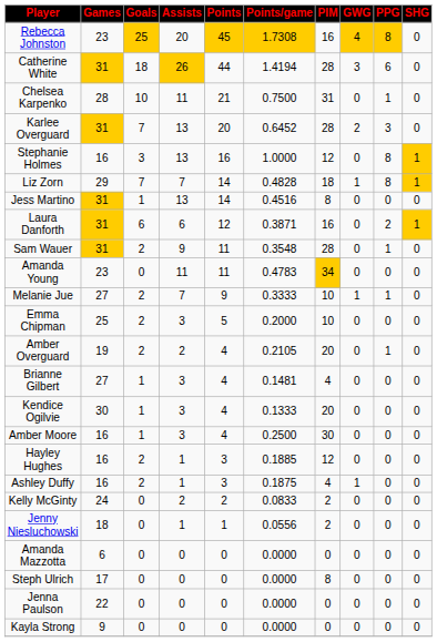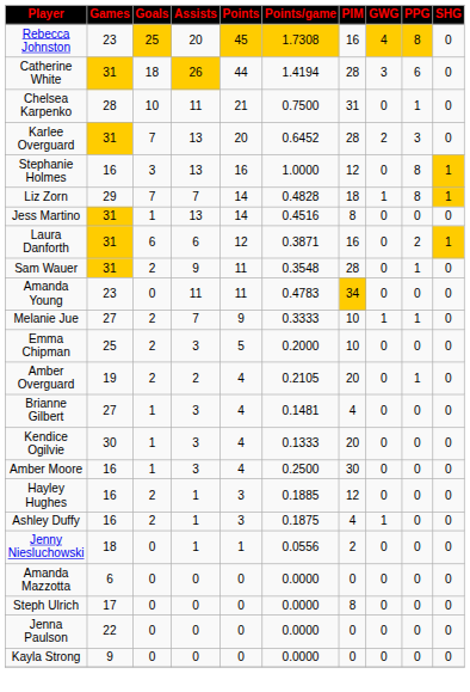 <table class="wikitable" width="80%">
 <tr align="center"  style="background:black;color:red;">
 <td><strong>Player</strong></td>
 <td><strong>Games</strong></td>
 <td><strong>Goals</strong></td>
 <td><strong>Assists</strong></td>
 <td><strong>Points</strong></td>
 <td><strong>Points/game</strong></td>
 <td><strong>PIM</strong></td>
 <td><strong>GWG</strong></td>
 <td><strong>PPG</strong></td>
 <td><strong>SHG</strong></td>
 </tr>
 <tr align="center" bgcolor="">
 <td><a href='#'>Rebecca Johnston</a></td>
 <td>23</td>
 <td bgcolor="#FFCC00">25</td>
 <td>20</td>
 <td bgcolor="#FFCC00">45</td>
 <td bgcolor="#FFCC00">1.7308</td>
 <td>16</td>
 <td bgcolor="#FFCC00">4</td>
 <td bgcolor="#FFCC00">8</td>
 <td>0</td>
 </tr>
 <tr align="center" bgcolor="">
 <td>Catherine White</td>
 <td bgcolor="#FFCC00">31</td>
 <td>18</td>
 <td bgcolor="#FFCC00">26</td>
 <td>44</td>
 <td>1.4194</td>
 <td>28</td>
 <td>3</td>
 <td>6</td>
 <td>0</td>
 </tr>
 <tr align="center" bgcolor="">
 <td>Chelsea Karpenko</td>
 <td>28</td>
 <td>10</td>
 <td>11</td>
 <td>21</td>
 <td>0.7500</td>
 <td>31</td>
 <td>0</td>
 <td>1</td>
 <td>0</td>
 </tr>
 <tr align="center" bgcolor="">
 <td>Karlee Overguard</td>
 <td bgcolor="#FFCC00">31</td>
 <td>7</td>
 <td>13</td>
 <td>20</td>
 <td>0.6452</td>
 <td>28</td>
 <td>2</td>
 <td>3</td>
 <td>0</td>
 </tr>
 <tr align="center" bgcolor="">
 <td>Stephanie Holmes</td>
 <td>16</td>
 <td>3</td>
 <td>13</td>
 <td>16</td>
 <td>1.0000</td>
 <td>12</td>
 <td>0</td>
 <td>8</td>
 <td bgcolor="#FFCC00">1</td>
 </tr>
 <tr align="center" bgcolor="">
 <td>Liz Zorn</td>
 <td>29</td>
 <td>7</td>
 <td>7</td>
 <td>14</td>
 <td>0.4828</td>
 <td>18</td>
 <td>1</td>
 <td>8</td>
 <td bgcolor="#FFCC00">1</td>
 </tr>
 <tr align="center" bgcolor="">
 <td>Jess Martino</td>
 <td bgcolor="#FFCC00">31</td>
 <td>1</td>
 <td>13</td>
 <td>14</td>
 <td>0.4516</td>
 <td>8</td>
 <td>0</td>
 <td>0</td>
 <td>0</td>
 </tr>
 <tr align="center" bgcolor="">
 <td>Laura Danforth</td>
 <td bgcolor="#FFCC00">31</td>
 <td>6</td>
 <td>6</td>
 <td>12</td>
 <td>0.3871</td>
 <td>16</td>
 <td>0</td>
 <td>2</td>
 <td bgcolor="#FFCC00">1</td>
 </tr>
 <tr align="center" bgcolor="">
 <td>Sam Wauer</td>
 <td bgcolor="#FFCC00">31</td>
 <td>2</td>
 <td>9</td>
 <td>11</td>
 <td>0.3548</td>
 <td>28</td>
 <td>0</td>
 <td>1</td>
 <td>0</td>
 </tr>
 <tr align="center" bgcolor="">
 <td>Amanda Young</td>
 <td>23</td>
 <td>0</td>
 <td>11</td>
 <td>11</td>
 <td>0.4783</td>
 <td bgcolor="#FFCC00">34</td>
 <td>0</td>
 <td>0</td>
 <td>0</td>
 </tr>
 <tr align="center" bgcolor="">
 <td>Melanie Jue</td>
 <td>27</td>
 <td>2</td>
 <td>7</td>
 <td>9</td>
 <td>0.3333</td>
 <td>10</td>
 <td>1</td>
 <td>1</td>
 <td>0</td>
 </tr>
 <tr align="center" bgcolor="">
 <td>Emma Chipman</td>
 <td>25</td>
 <td>2</td>
 <td>3</td>
 <td>5</td>
 <td>0.2000</td>
 <td>10</td>
 <td>0</td>
 <td>0</td>
 <td>0</td>
 </tr>
 <tr align="center" bgcolor="">
 <td>Amber Overguard</td>
 <td>19</td>
 <td>2</td>
 <td>2</td>
 <td>4</td>
 <td>0.2105</td>
 <td>20</td>
 <td>0</td>
 <td>1</td>
 <td>0</td>
 </tr>
 <tr align="center" bgcolor="">
 <td>Brianne Gilbert</td>
 <td>27</td>
 <td>1</td>
 <td>3</td>
 <td>4</td>
 <td>0.1481</td>
 <td>4</td>
 <td>0</td>
 <td>0</td>
 <td>0</td>
 </tr>
 <tr align="center" bgcolor="">
 <td>Kendice Ogilvie</td>
 <td>30</td>
 <td>1</td>
 <td>3</td>
 <td>4</td>
 <td>0.1333</td>
 <td>20</td>
 <td>0</td>
 <td>0</td>
 <td>0</td>
 </tr>
 <tr align="center" bgcolor="">
 <td>Amber Moore</td>
 <td>16</td>
 <td>1</td>
 <td>3</td>
 <td>4</td>
 <td>0.2500</td>
 <td>30</td>
 <td>0</td>
 <td>0</td>
 <td>0</td>
 </tr>
 <tr align="center" bgcolor="">
 <td>Hayley Hughes</td>
 <td>16</td>
 <td>2</td>
 <td>1</td>
 <td>3</td>
 <td>0.1885</td>
 <td>12</td>
 <td>0</td>
 <td>0</td>
 <td>0</td>
 </tr>
 <tr align="center" bgcolor="">
 <td>Ashley Duffy</td>
 <td>16</td>
 <td>2</td>
 <td>1</td>
 <td>3</td>
 <td>0.1875</td>
 <td>4</td>
 <td>1</td>
 <td>0</td>
 <td>0</td>
 </tr>
 <tr align="center" bgcolor="">
-<td>Kelly McGinty</td>
-<td>24</td>
-<td>0</td>
-<td>2</td>
-<td>2</td>
-<td>0.0833</td>
-<td>2</td>
-<td>0</td>
-<td>0</td>
-<td>0</td>
-</tr>
-<tr align="center" bgcolor="">
 <td><a href='#'>Jenny Niesluchowski</a></td>
 <td>18</td>
 <td>0</td>
 <td>1</td>
 <td>1</td>
 <td>0.0556</td>
 <td>2</td>
 <td>0</td>
 <td>0</td>
 <td>0</td>
 </tr>
 <tr align="center" bgcolor="">
 <td>Amanda Mazzotta</td>
 <td>6</td>
 <td>0</td>
 <td>0</td>
 <td>0</td>
 <td>0.0000</td>
 <td>0</td>
 <td>0</td>
 <td>0</td>
 <td>0</td>
 </tr>
 <tr align="center" bgcolor="">
 <td>Steph Ulrich</td>
 <td>17</td>
 <td>0</td>
 <td>0</td>
 <td>0</td>
 <td>0.0000</td>
 <td>8</td>
 <td>0</td>
 <td>0</td>
 <td>0</td>
 </tr>
 <tr align="center" bgcolor="">
 <td>Jenna Paulson</td>
 <td>22</td>
 <td>0</td>
 <td>0</td>
 <td>0</td>
 <td>0.0000</td>
 <td>0</td>
 <td>0</td>
 <td>0</td>
 <td>0</td>
 </tr>
 <tr align="center" bgcolor="">
 <td>Kayla Strong</td>
 <td>9</td>
 <td>0</td>
 <td>0</td>
 <td>0</td>
 <td>0.0000</td>
 <td>0</td>
 <td>0</td>
 <td>0</td>
 <td>0</td>
 </tr>
 <tr align="center" bgcolor="">
 </tr>
 </table>
